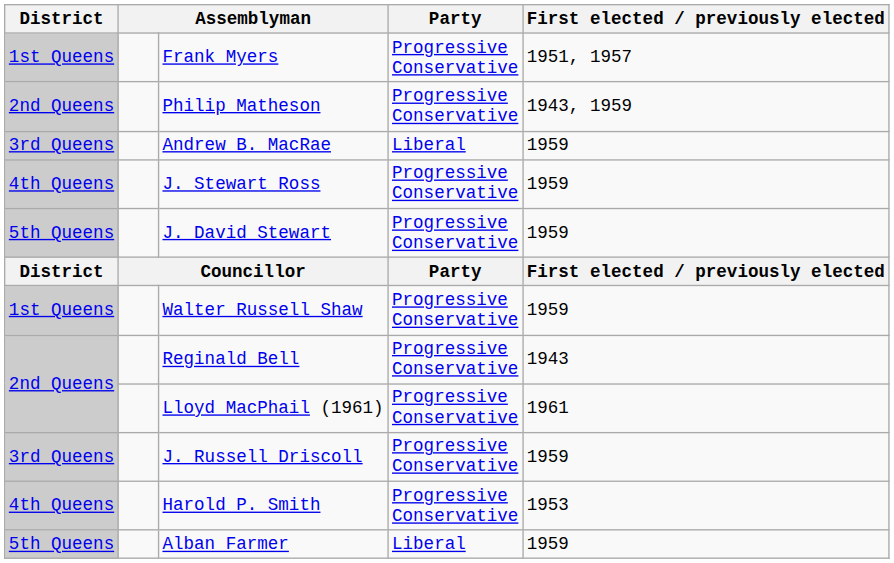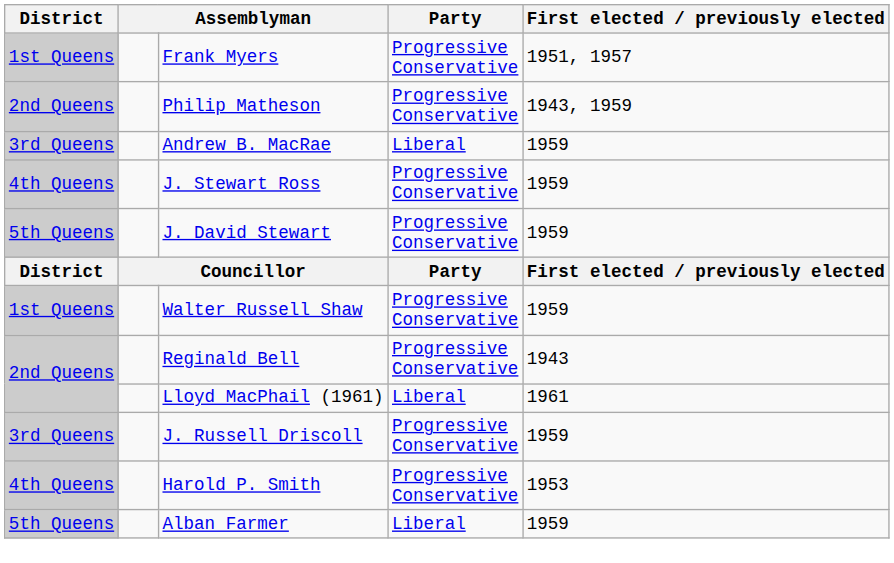 <table class="wikitable sortable">
 <tr>
 <th>District</th>
 <th colspan="2">Assemblyman</th>
 <th>Party</th>
 <th>First elected / previously elected</th>
 </tr>
 <tr>
 <td bgcolor="CCCCCC"><a href='#'>1st Queens</a></td>
 <td>   </td>
 <td><a href='#'>Frank Myers</a></td>
 <td><a href='#'>Progressive <br> Conservative</a></td>
 <td>1951, 1957</td>
 </tr>
 <tr>
 <td bgcolor="CCCCCC"><a href='#'>2nd Queens</a></td>
 <td>   </td>
 <td><a href='#'>Philip Matheson</a></td>
 <td><a href='#'>Progressive <br> Conservative</a></td>
 <td>1943, 1959</td>
 </tr>
 <tr>
 <td bgcolor="CCCCCC"><a href='#'>3rd Queens</a></td>
 <td>   </td>
 <td><a href='#'>Andrew B. MacRae</a></td>
 <td><a href='#'>Liberal</a></td>
 <td>1959</td>
 </tr>
 <tr>
 <td bgcolor="CCCCCC"><a href='#'>4th Queens</a></td>
 <td>   </td>
 <td><a href='#'>J. Stewart Ross</a></td>
 <td><a href='#'>Progressive <br> Conservative</a></td>
 <td>1959</td>
 </tr>
 <tr>
 <td bgcolor="CCCCCC"><a href='#'>5th Queens</a></td>
 <td>   </td>
 <td><a href='#'>J. David Stewart</a></td>
 <td><a href='#'>Progressive <br> Conservative</a></td>
 <td>1959</td>
 </tr>
 <tr>
 <th>District</th>
 <th colspan="2">Councillor</th>
 <th>Party</th>
 <th>First elected / previously elected</th>
 </tr>
 <tr>
 <td bgcolor="CCCCCC"><a href='#'>1st Queens</a></td>
 <td>   </td>
 <td><a href='#'>Walter Russell Shaw</a></td>
 <td><a href='#'>Progressive <br> Conservative</a></td>
 <td>1959</td>
 </tr>
 <tr>
 <td rowspan=2 bgcolor="CCCCCC"><a href='#'>2nd Queens</a></td>
 <td>   </td>
 <td><a href='#'>Reginald Bell</a></td>
 <td><a href='#'>Progressive <br> Conservative</a></td>
 <td>1943</td>
 </tr>
 <tr>
 <td> </td>
 <td><a href='#'>Lloyd MacPhail</a> (1961)</td>
-<td><a href='#'>Progressive <br> Conservative</a></td>
+<td><a href='#'>Liberal</a></td>
 <td>1961</td>
 </tr>
 <tr>
 <td bgcolor="CCCCCC"><a href='#'>3rd Queens</a></td>
 <td>   </td>
 <td><a href='#'>J. Russell Driscoll</a></td>
 <td><a href='#'>Progressive <br> Conservative</a></td>
 <td>1959</td>
 </tr>
 <tr>
 <td bgcolor="CCCCCC"><a href='#'>4th Queens</a></td>
 <td>   </td>
 <td><a href='#'>Harold P. Smith</a></td>
 <td><a href='#'>Progressive <br> Conservative</a></td>
 <td>1953</td>
 </tr>
 <tr>
 <td bgcolor="CCCCCC"><a href='#'>5th Queens</a></td>
 <td>   </td>
 <td><a href='#'>Alban Farmer</a></td>
 <td><a href='#'>Liberal</a></td>
 <td>1959</td>
 </tr>
 </table>
